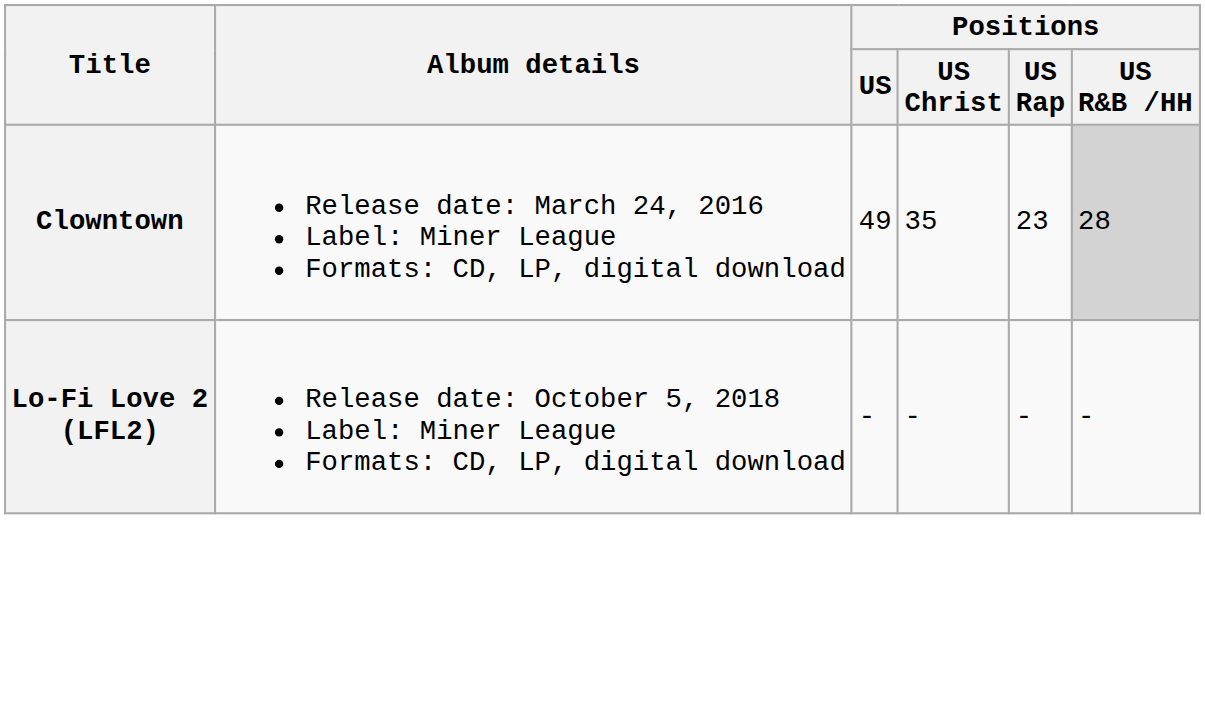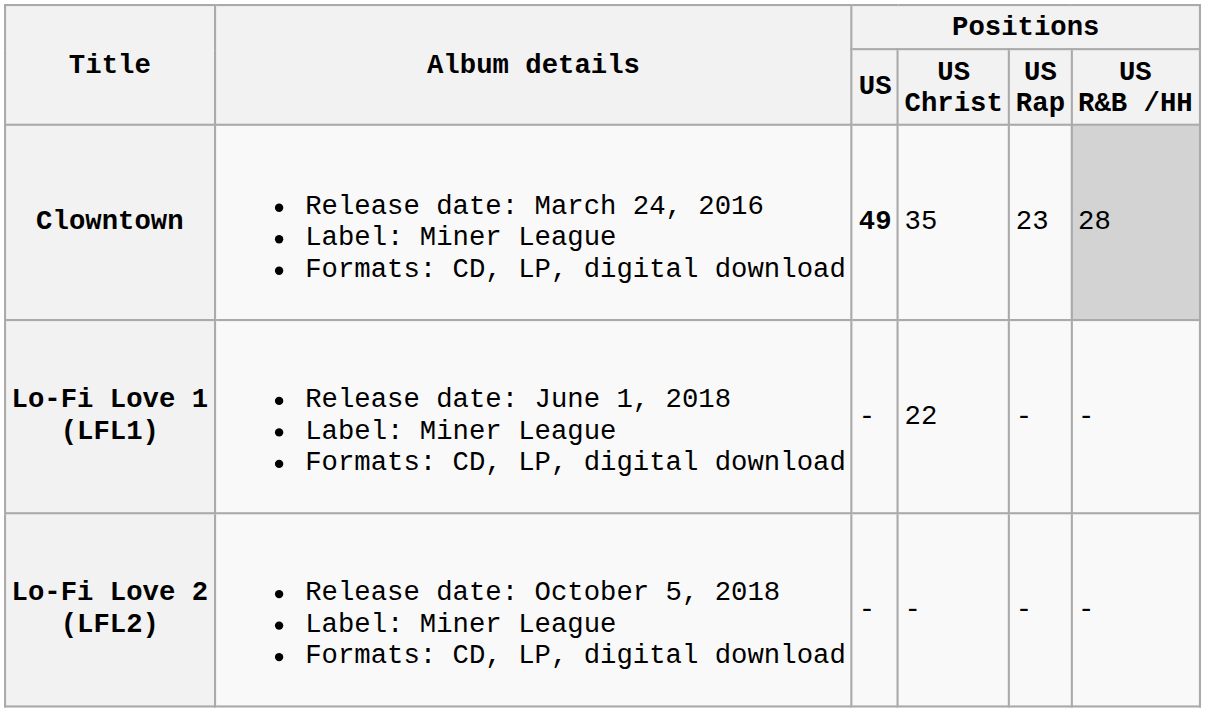 <table class="wikitable">
 <tr>
 <th rowspan="2">Title</th>
 <th rowspan="2">Album details</th>
 <th colspan="4">Positions</th>
 </tr>
 <tr>
 <th>US</th>
 <th>US<br>Christ</th>
 <th>US<br>Rap</th>
 <th>US<br>R&B /HH</th>
 </tr>
 <tr>
 <th>Clowntown</th>
 <td><br><ul><li>Release date: March 24, 2016</li><li>Label: Miner League</li><li>Formats: CD, LP, digital download</li></ul></td>
-<td>49</td>
+<td><strong>49</strong></td>
 <td>35</td>
 <td>23</td>
 <td style="background: lightgrey;">28</td>
+</tr>
+<tr>
+<th>Lo-Fi Love 1<br>(LFL1)</th>
+<td><br><ul><li>Release date: June 1, 2018</li><li>Label: Miner League</li><li>Formats: CD, LP, digital download</li></ul></td>
+<td>-</td>
+<td>22</td>
+<td>-</td>
+<td>-</td>
 </tr>
 <tr>
 <th>Lo-Fi Love 2<br>(LFL2)</th>
 <td><br><ul><li>Release date: October 5, 2018</li><li>Label: Miner League</li><li>Formats: CD, LP, digital download</li></ul></td>
 <td>-</td>
 <td>-</td>
 <td>-</td>
 <td>-</td>
 </tr>
 </table>
